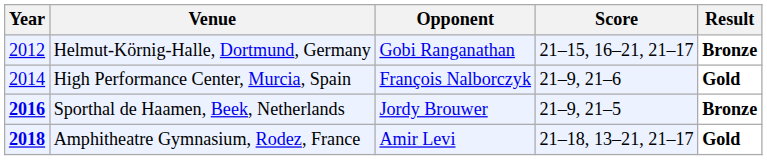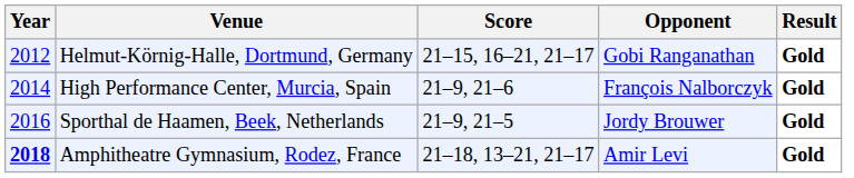 <table class="sortable wikitable" style="font-size: 90%;">
 <tr>
 <th>Year</th>
 <th>Venue</th>
+<th>Score</th>
 <th>Opponent</th>
-<th>Score</th>
 <th>Result</th>
 </tr>
 <tr style="background:#ECF2FF">
 <td align="center"><a href='#'>2012</a></td>
 <td align="left">Helmut-Körnig-Halle, <a href='#'>Dortmund</a>, Germany</td>
+<td align="left">21–15, 16–21, 21–17</td>
 <td align="left"> <a href='#'>Gobi Ranganathan</a></td>
-<td align="left">21–15, 16–21, 21–17</td>
-<td style="text-align:left; background:white"> <strong>Bronze</strong></td>
+<td style="text-align:left; background:white"> <strong>Gold</strong></td>
 </tr>
 <tr style="background:#ECF2FF">
 <td align="center"><a href='#'>2014</a></td>
 <td align="left">High Performance Center, <a href='#'>Murcia</a>, Spain</td>
+<td align="left">21–9, 21–6</td>
 <td align="left"> <a href='#'>François Nalborczyk</a></td>
-<td align="left">21–9, 21–6</td>
 <td style="text-align:left; background:white"> <strong>Gold</strong></td>
 </tr>
 <tr style="background:#ECF2FF">
-<td align="center"><strong><a href='#'>2016</a></strong></td>
+<td align="center"><a href='#'>2016</a></td>
 <td align="left">Sporthal de Haamen, <a href='#'>Beek</a>, Netherlands</td>
+<td align="left">21–9, 21–5</td>
 <td align="left"> <a href='#'>Jordy Brouwer</a></td>
-<td align="left">21–9, 21–5</td>
-<td style="text-align:left; background:white"> <strong>Bronze</strong></td>
+<td style="text-align:left; background:white"> <strong>Gold</strong></td>
 </tr>
 <tr style="background:#ECF2FF">
 <td align="center"><strong><a href='#'>2018</a></strong></td>
 <td align="left">Amphitheatre Gymnasium, <a href='#'>Rodez</a>, France</td>
+<td align="left">21–18, 13–21, 21–17</td>
 <td align="left"> <a href='#'>Amir Levi</a></td>
-<td align="left">21–18, 13–21, 21–17</td>
 <td style="text-align:left; background:white"> <strong>Gold</strong></td>
 </tr>
 </table>
